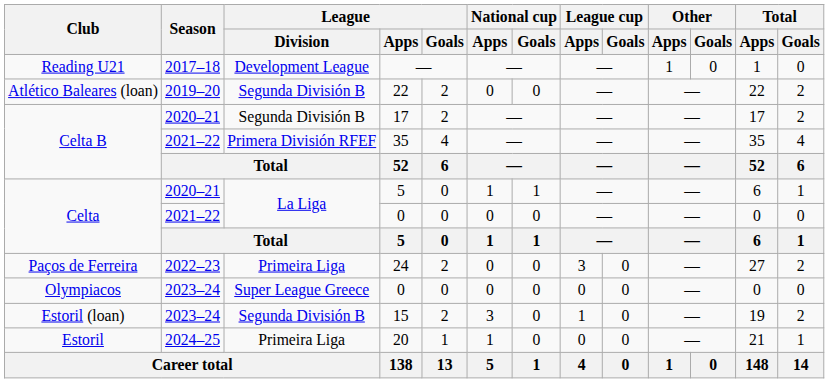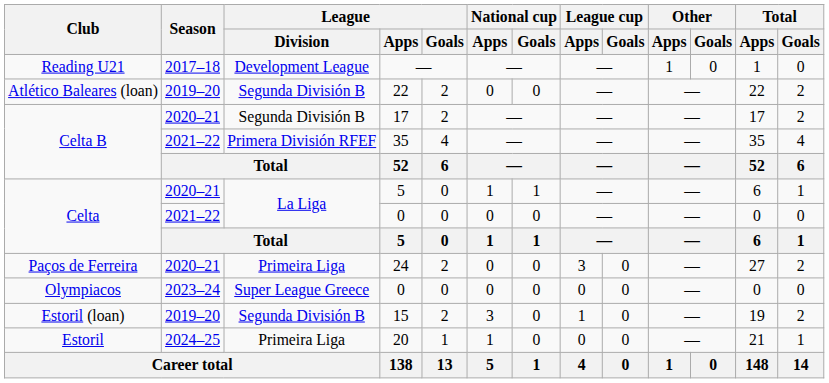 <table class="wikitable" style="text-align:center">
 <tr>
 <th rowspan="2">Club</th>
 <th rowspan="2">Season</th>
 <th colspan="3">League</th>
 <th colspan="2">National cup</th>
 <th colspan="2">League cup</th>
 <th colspan="2">Other</th>
 <th colspan="2">Total</th>
 </tr>
 <tr>
 <th>Division</th>
 <th>Apps</th>
 <th>Goals</th>
 <th>Apps</th>
 <th>Goals</th>
 <th>Apps</th>
 <th>Goals</th>
 <th>Apps</th>
 <th>Goals</th>
 <th>Apps</th>
 <th>Goals</th>
 </tr>
 <tr>
 <td><a href='#'>Reading U21</a></td>
 <td><a href='#'>2017–18</a></td>
 <td><a href='#'>Development League</a></td>
 <td colspan="2">—</td>
 <td colspan="2">—</td>
 <td colspan="2">—</td>
 <td>1</td>
 <td>0</td>
 <td>1</td>
 <td>0</td>
 </tr>
 <tr>
 <td><a href='#'>Atlético Baleares</a> (loan)</td>
 <td><a href='#'>2019–20</a></td>
 <td><a href='#'>Segunda División B</a></td>
 <td>22</td>
 <td>2</td>
 <td>0</td>
 <td>0</td>
 <td colspan="2">—</td>
 <td colspan="2">—</td>
 <td>22</td>
 <td>2</td>
 </tr>
 <tr>
 <td rowspan="3"><a href='#'>Celta B</a></td>
 <td><a href='#'>2020–21</a></td>
 <td>Segunda División B</td>
 <td>17</td>
 <td>2</td>
 <td colspan="2">—</td>
 <td colspan="2">—</td>
 <td colspan="2">—</td>
 <td>17</td>
 <td>2</td>
 </tr>
 <tr>
 <td><a href='#'>2021–22</a></td>
 <td><a href='#'>Primera División RFEF</a></td>
 <td>35</td>
 <td>4</td>
 <td colspan="2">—</td>
 <td colspan="2">—</td>
 <td colspan="2">—</td>
 <td>35</td>
 <td>4</td>
 </tr>
 <tr>
 <th colspan="2">Total</th>
 <th>52</th>
 <th>6</th>
 <th colspan="2">—</th>
 <th colspan="2">—</th>
 <th colspan="2">—</th>
 <th>52</th>
 <th>6</th>
 </tr>
 <tr>
 <td rowspan="3"><a href='#'>Celta</a></td>
 <td><a href='#'>2020–21</a></td>
 <td rowspan="2"><a href='#'>La Liga</a></td>
 <td>5</td>
 <td>0</td>
 <td>1</td>
 <td>1</td>
 <td colspan="2">—</td>
 <td colspan="2">—</td>
 <td>6</td>
 <td>1</td>
 </tr>
 <tr>
 <td><a href='#'>2021–22</a></td>
 <td>0</td>
 <td>0</td>
 <td>0</td>
 <td>0</td>
 <td colspan="2">—</td>
 <td colspan="2">—</td>
 <td>0</td>
 <td>0</td>
 </tr>
 <tr>
 <th colspan="2">Total</th>
 <th>5</th>
 <th>0</th>
 <th>1</th>
 <th>1</th>
 <th colspan="2">—</th>
 <th colspan="2">—</th>
 <th>6</th>
 <th>1</th>
 </tr>
 <tr>
 <td><a href='#'>Paços de Ferreira</a></td>
-<td><a href='#'>2022–23</a></td>
+<td><a href='#'>2020–21</a></td>
 <td><a href='#'>Primeira Liga</a></td>
 <td>24</td>
 <td>2</td>
 <td>0</td>
 <td>0</td>
 <td>3</td>
 <td>0</td>
 <td colspan="2">—</td>
 <td>27</td>
 <td>2</td>
 </tr>
 <tr>
 <td><a href='#'>Olympiacos</a></td>
 <td><a href='#'>2023–24</a></td>
 <td><a href='#'>Super League Greece</a></td>
 <td>0</td>
 <td>0</td>
 <td>0</td>
 <td>0</td>
 <td>0</td>
 <td>0</td>
 <td colspan="2">—</td>
 <td>0</td>
 <td>0</td>
 </tr>
 <tr>
 <td><a href='#'>Estoril</a> (loan)</td>
-<td><a href='#'>2023–24</a></td>
+<td><a href='#'>2019–20</a></td>
 <td><a href='#'>Segunda División B</a></td>
 <td>15</td>
 <td>2</td>
 <td>3</td>
 <td>0</td>
 <td>1</td>
 <td>0</td>
 <td colspan="2">—</td>
 <td>19</td>
 <td>2</td>
 </tr>
 <tr>
 <td><a href='#'>Estoril</a></td>
 <td><a href='#'>2024–25</a></td>
 <td>Primeira Liga</td>
 <td>20</td>
 <td>1</td>
 <td>1</td>
 <td>0</td>
 <td>0</td>
 <td>0</td>
 <td colspan="2">—</td>
 <td>21</td>
 <td>1</td>
 </tr>
 <tr>
 <th colspan="3">Career total</th>
 <th>138</th>
 <th>13</th>
 <th>5</th>
 <th>1</th>
 <th>4</th>
 <th>0</th>
 <th>1</th>
 <th>0</th>
 <th>148</th>
 <th>14</th>
 </tr>
 </table>
